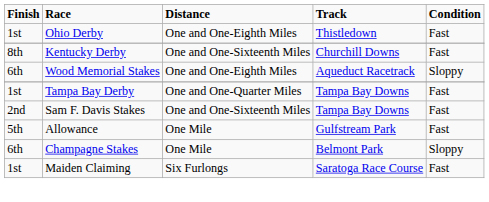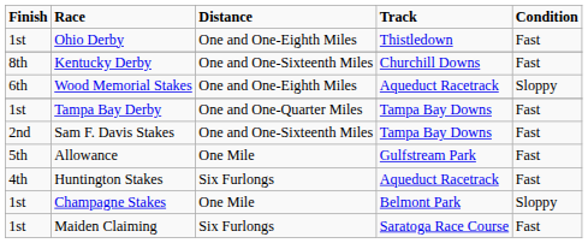 <table class="wikitable">
 <tr>
 <td><strong>Finish</strong></td>
 <td><strong>Race</strong></td>
 <td><strong>Distance</strong></td>
 <td><strong>Track</strong></td>
 <td><strong>Condition</strong></td>
 </tr>
 <tr>
 <td>1st</td>
 <td><a href='#'>Ohio Derby</a></td>
 <td>One and One-Eighth Miles</td>
 <td><a href='#'>Thistledown</a></td>
 <td>Fast</td>
 </tr>
 <tr>
 </tr>
 <tr>
 <td>8th</td>
 <td><a href='#'>Kentucky Derby</a></td>
 <td>One and One-Sixteenth Miles</td>
 <td><a href='#'>Churchill Downs</a></td>
 <td>Fast</td>
 </tr>
 <tr>
 <td>6th</td>
 <td><a href='#'>Wood Memorial Stakes</a></td>
 <td>One and One-Eighth Miles</td>
 <td><a href='#'>Aqueduct Racetrack</a></td>
 <td>Sloppy</td>
 </tr>
 <tr>
 </tr>
 <tr>
 <td>1st</td>
 <td><a href='#'>Tampa Bay Derby</a></td>
 <td>One and One-Quarter Miles</td>
 <td><a href='#'>Tampa Bay Downs</a></td>
 <td>Fast</td>
 </tr>
 <tr>
 <td>2nd</td>
 <td>Sam F. Davis Stakes</td>
 <td>One and One-Sixteenth Miles</td>
 <td><a href='#'>Tampa Bay Downs</a></td>
 <td>Fast</td>
 </tr>
 <tr>
 <td>5th</td>
 <td>Allowance</td>
 <td>One Mile</td>
 <td><a href='#'>Gulfstream Park</a></td>
 <td>Fast</td>
 </tr>
 <tr>
-<td>6th</td>
+<td>4th</td>
+<td>Huntington Stakes</td>
+<td>Six Furlongs</td>
+<td><a href='#'>Aqueduct Racetrack</a></td>
+<td>Fast</td>
+</tr>
+<tr>
+<td>1st</td>
 <td><a href='#'>Champagne Stakes</a></td>
 <td>One Mile</td>
 <td><a href='#'>Belmont Park</a></td>
 <td>Sloppy</td>
 </tr>
 <tr>
 <td>1st</td>
 <td>Maiden Claiming</td>
 <td>Six Furlongs</td>
 <td><a href='#'>Saratoga Race Course</a></td>
 <td>Fast</td>
 </tr>
 </table>
